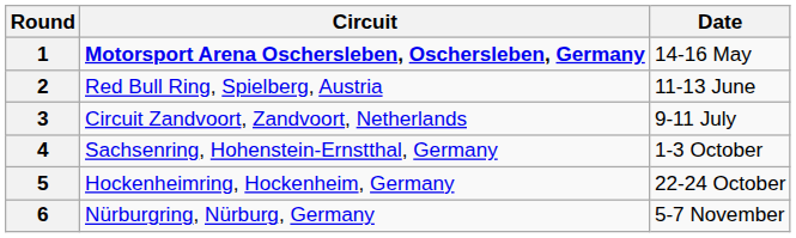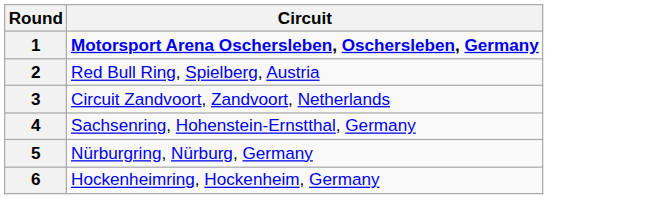 <table class="wikitable" style="font-size:85%;">
 <tr>
 <th>Round</th>
 <th>Circuit</th>
-<th>Date</th>
 </tr>
 <tr>
 <th>1</th>
 <td><strong> <a href='#'>Motorsport Arena Oschersleben</a>, <a href='#'>Oschersleben</a>, <a href='#'>Germany</a></strong></td>
-<td>14-16 May</td>
 </tr>
 <tr>
 <th>2</th>
 <td> <a href='#'>Red Bull Ring</a>, <a href='#'>Spielberg</a>, <a href='#'>Austria</a></td>
-<td>11-13 June</td>
 </tr>
 <tr>
 <th>3</th>
 <td> <a href='#'>Circuit Zandvoort</a>, <a href='#'>Zandvoort</a>, <a href='#'>Netherlands</a></td>
-<td>9-11 July</td>
 </tr>
 <tr>
 <th>4</th>
 <td> <a href='#'>Sachsenring</a>, <a href='#'>Hohenstein-Ernstthal</a>, <a href='#'>Germany</a></td>
-<td>1-3 October</td>
 </tr>
 <tr>
 <th>5</th>
-<td> <a href='#'>Hockenheimring</a>, <a href='#'>Hockenheim</a>, <a href='#'>Germany</a></td>
-<td>22-24 October</td>
+<td> <a href='#'>Nürburgring</a>, <a href='#'>Nürburg</a>, <a href='#'>Germany</a></td>
 </tr>
 <tr>
 <th>6</th>
-<td> <a href='#'>Nürburgring</a>, <a href='#'>Nürburg</a>, <a href='#'>Germany</a></td>
-<td>5-7 November</td>
+<td> <a href='#'>Hockenheimring</a>, <a href='#'>Hockenheim</a>, <a href='#'>Germany</a></td>
 </tr>
 </table>
